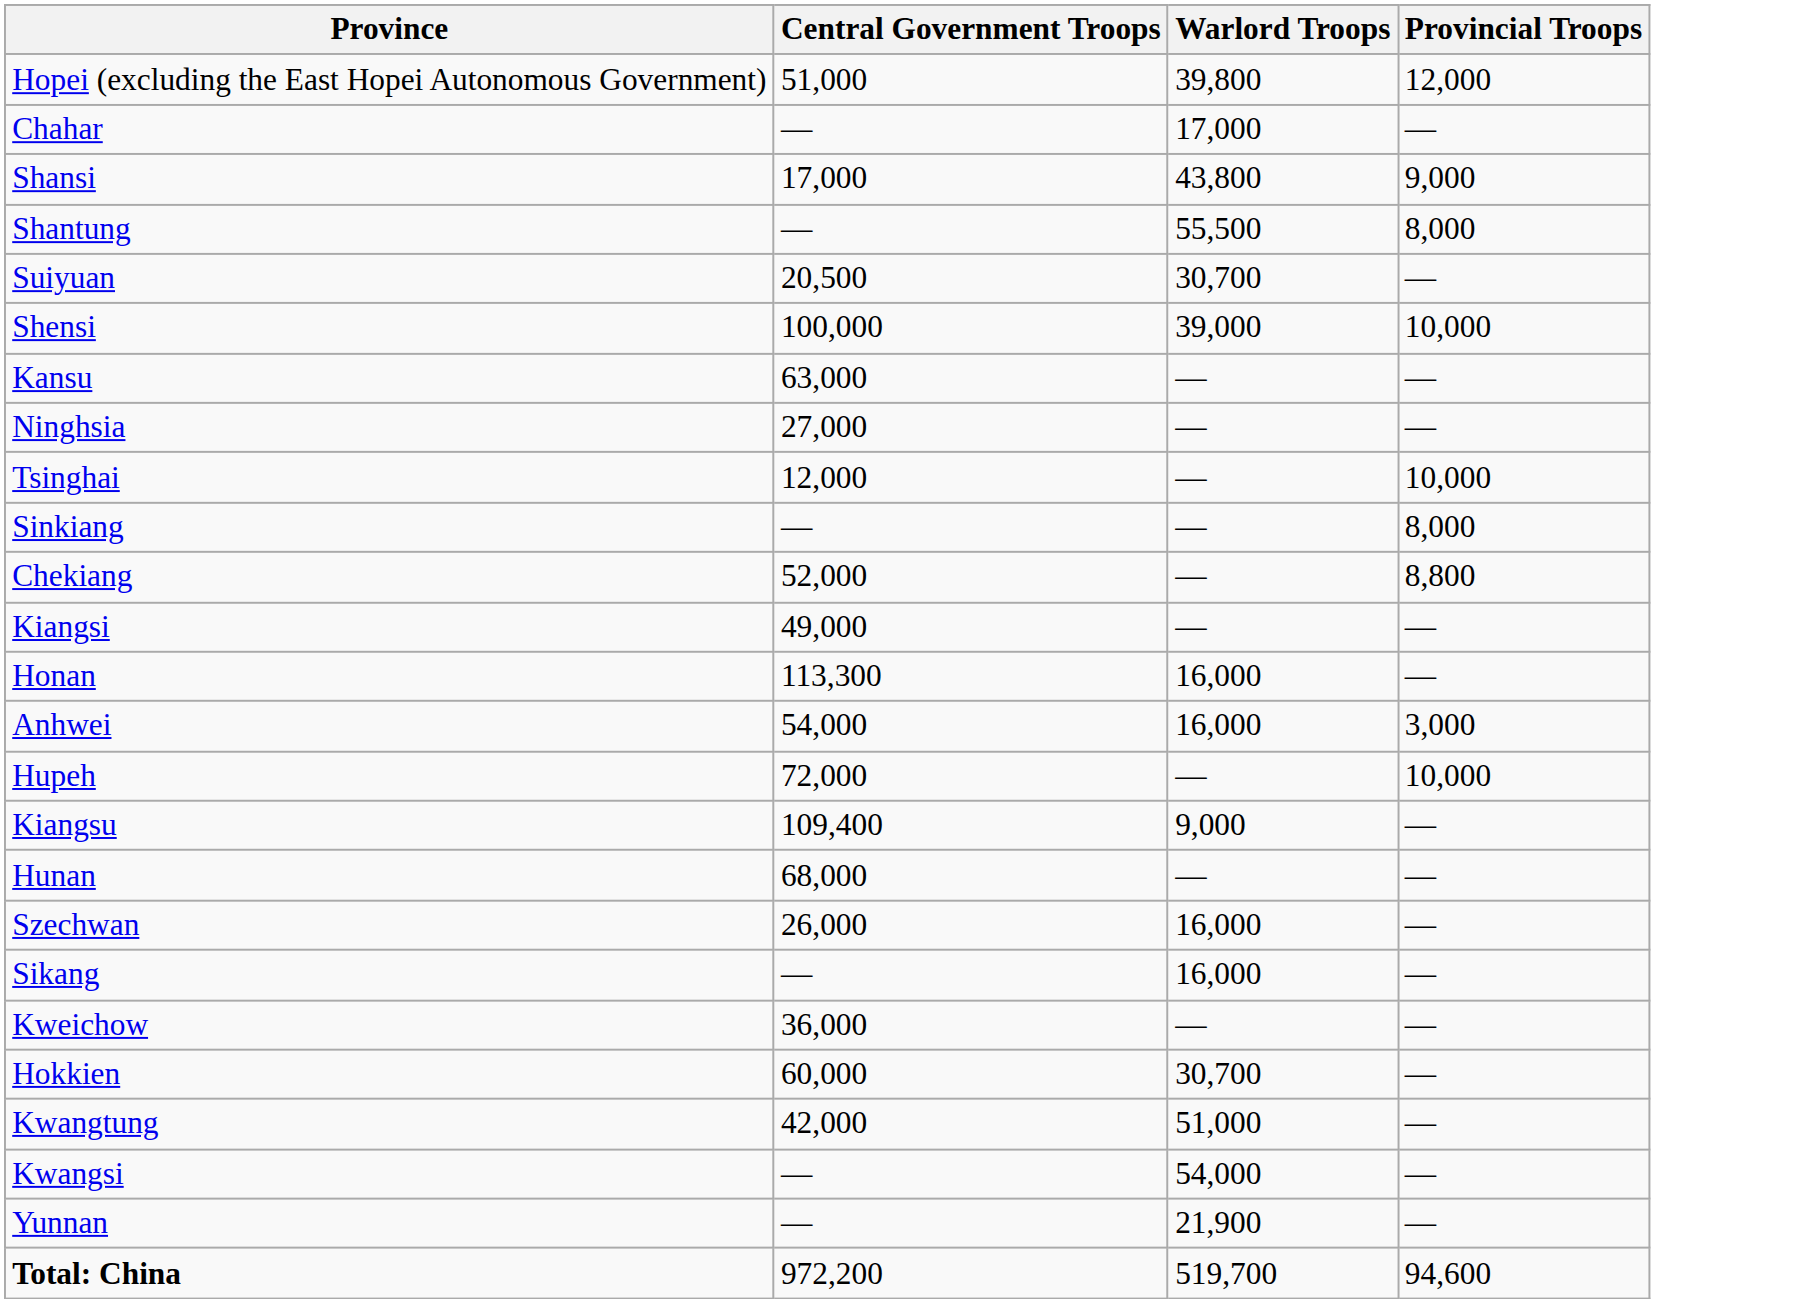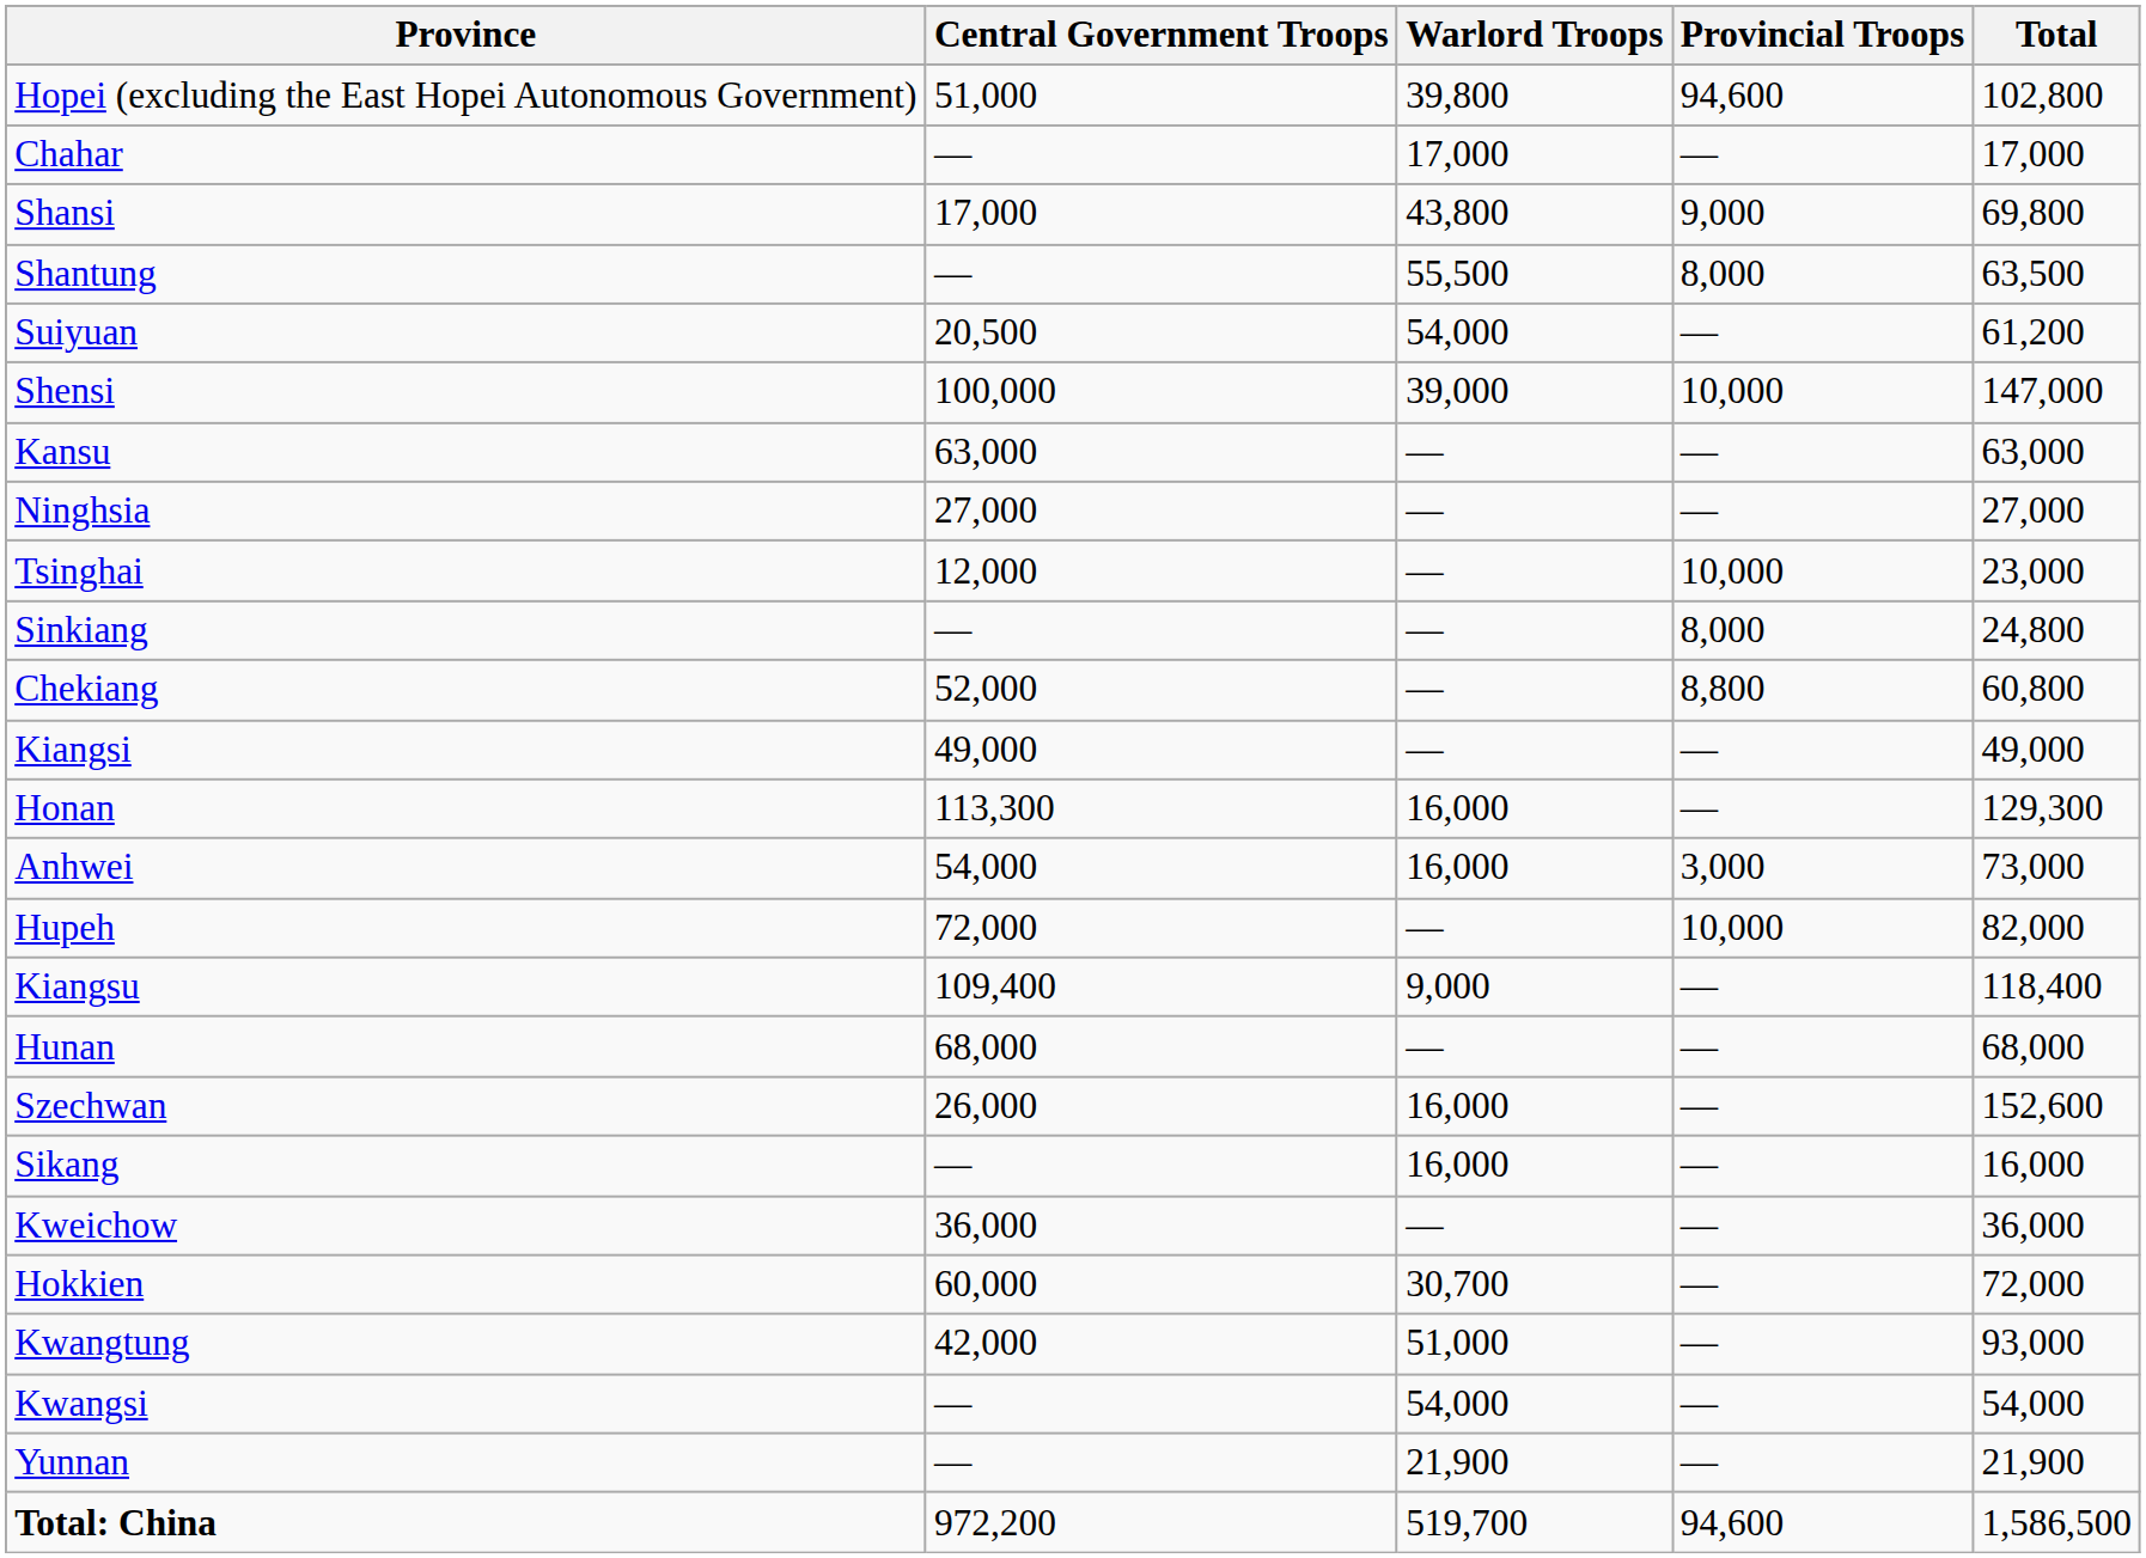 <table class="wikitable">
 <tr>
 <th>Province</th>
 <th>Central Government Troops</th>
 <th>Warlord Troops</th>
 <th>Provincial Troops</th>
+<th>Total</th>
 </tr>
 <tr>
 <td><a href='#'>Hopei</a> (excluding the East Hopei Autonomous Government)</td>
 <td>51,000</td>
 <td>39,800</td>
-<td>12,000</td>
+<td>94,600</td>
+<td>102,800</td>
 </tr>
 <tr>
 <td><a href='#'>Chahar</a></td>
 <td>—</td>
 <td>17,000</td>
 <td>—</td>
+<td>17,000</td>
 </tr>
 <tr>
 <td><a href='#'>Shansi</a></td>
 <td>17,000</td>
 <td>43,800</td>
 <td>9,000</td>
+<td>69,800</td>
 </tr>
 <tr>
 <td><a href='#'>Shantung</a></td>
 <td>—</td>
 <td>55,500</td>
 <td>8,000</td>
+<td>63,500</td>
 </tr>
 <tr>
 <td><a href='#'>Suiyuan</a></td>
 <td>20,500</td>
-<td>30,700</td>
+<td>54,000</td>
 <td>—</td>
+<td>61,200</td>
 </tr>
 <tr>
 <td><a href='#'>Shensi</a></td>
 <td>100,000</td>
 <td>39,000</td>
 <td>10,000</td>
+<td>147,000</td>
 </tr>
 <tr>
 <td><a href='#'>Kansu</a></td>
 <td>63,000</td>
 <td>—</td>
 <td>—</td>
+<td>63,000</td>
 </tr>
 <tr>
 <td><a href='#'>Ninghsia</a></td>
 <td>27,000</td>
 <td>—</td>
 <td>—</td>
+<td>27,000</td>
 </tr>
 <tr>
 <td><a href='#'>Tsinghai</a></td>
 <td>12,000</td>
 <td>—</td>
 <td>10,000</td>
+<td>23,000</td>
 </tr>
 <tr>
 <td><a href='#'>Sinkiang</a></td>
 <td>—</td>
 <td>—</td>
 <td>8,000</td>
+<td>24,800</td>
 </tr>
 <tr>
 <td><a href='#'>Chekiang</a></td>
 <td>52,000</td>
 <td>—</td>
 <td>8,800</td>
+<td>60,800</td>
 </tr>
 <tr>
 <td><a href='#'>Kiangsi</a></td>
 <td>49,000</td>
 <td>—</td>
 <td>—</td>
+<td>49,000</td>
 </tr>
 <tr>
 <td><a href='#'>Honan</a></td>
 <td>113,300</td>
 <td>16,000</td>
 <td>—</td>
+<td>129,300</td>
 </tr>
 <tr>
 <td><a href='#'>Anhwei</a></td>
 <td>54,000</td>
 <td>16,000</td>
 <td>3,000</td>
+<td>73,000</td>
 </tr>
 <tr>
 <td><a href='#'>Hupeh</a></td>
 <td>72,000</td>
 <td>—</td>
 <td>10,000</td>
+<td>82,000</td>
 </tr>
 <tr>
 <td><a href='#'>Kiangsu</a></td>
 <td>109,400</td>
 <td>9,000</td>
 <td>—</td>
+<td>118,400</td>
 </tr>
 <tr>
 <td><a href='#'>Hunan</a></td>
 <td>68,000</td>
 <td>—</td>
 <td>—</td>
+<td>68,000</td>
 </tr>
 <tr>
 <td><a href='#'>Szechwan</a></td>
 <td>26,000</td>
 <td>16,000</td>
 <td>—</td>
+<td>152,600</td>
 </tr>
 <tr>
 <td><a href='#'>Sikang</a></td>
 <td>—</td>
 <td>16,000</td>
 <td>—</td>
+<td>16,000</td>
 </tr>
 <tr>
 <td><a href='#'>Kweichow</a></td>
 <td>36,000</td>
 <td>—</td>
 <td>—</td>
+<td>36,000</td>
 </tr>
 <tr>
 <td><a href='#'>Hokkien</a></td>
 <td>60,000</td>
 <td>30,700</td>
 <td>—</td>
+<td>72,000</td>
 </tr>
 <tr>
 <td><a href='#'>Kwangtung</a></td>
 <td>42,000</td>
 <td>51,000</td>
 <td>—</td>
+<td>93,000</td>
 </tr>
 <tr>
 <td><a href='#'>Kwangsi</a></td>
 <td>—</td>
 <td>54,000</td>
 <td>—</td>
+<td>54,000</td>
 </tr>
 <tr>
 <td><a href='#'>Yunnan</a></td>
 <td>—</td>
 <td>21,900</td>
 <td>—</td>
+<td>21,900</td>
 </tr>
 <tr>
 <td><strong>Total: China</strong></td>
 <td>972,200</td>
 <td>519,700</td>
 <td>94,600</td>
+<td>1,586,500</td>
 </tr>
 </table>
